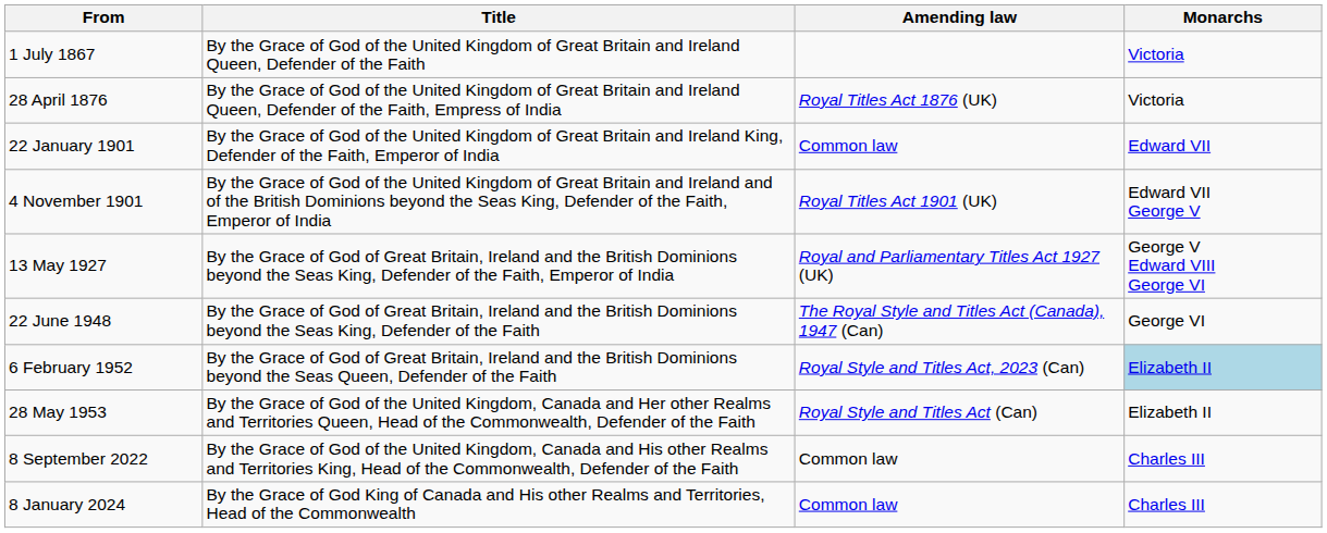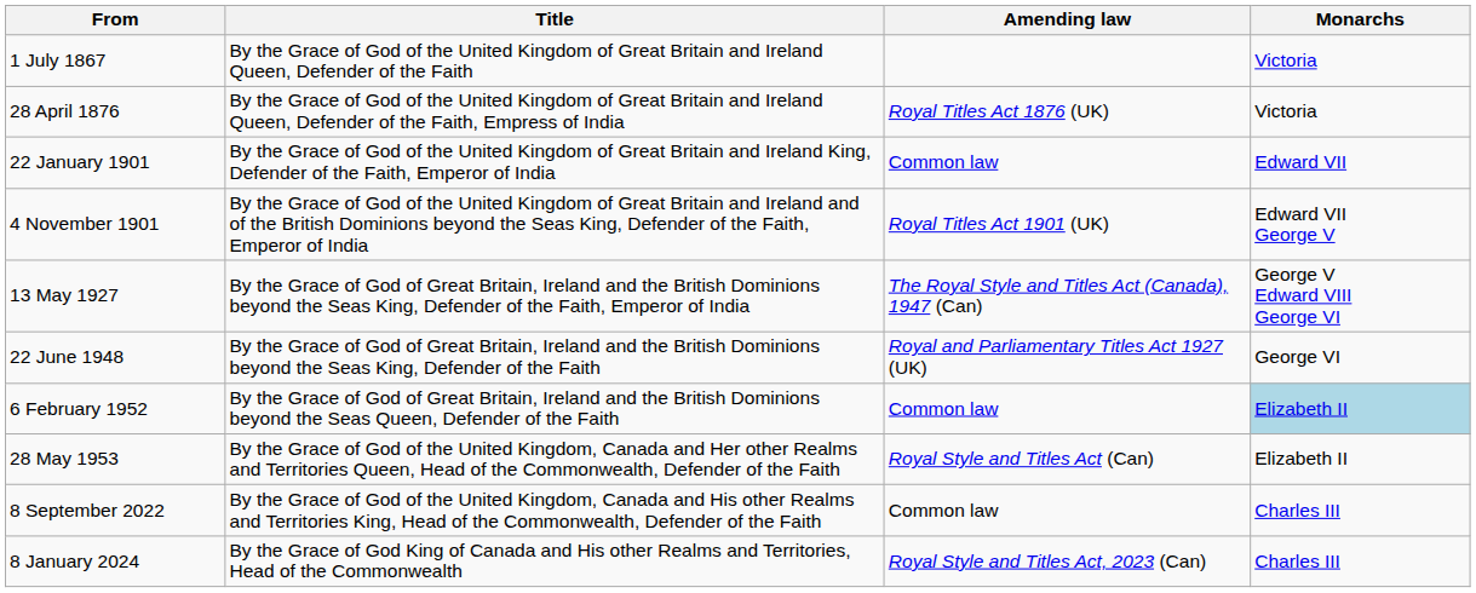 <table class="wikitable">
 <tr>
 <th width=15%>From</th>
 <th width=45%>Title</th>
 <th width=25%>Amending law</th>
 <th width=15%>Monarchs</th>
 </tr>
 <tr>
 <td>1 July 1867</td>
 <td>By the Grace of God of the United Kingdom of Great Britain and Ireland Queen, Defender of the Faith</td>
 <td></td>
 <td><a href='#'>Victoria</a></td>
 </tr>
 <tr>
 <td>28 April 1876</td>
 <td>By the Grace of God of the United Kingdom of Great Britain and Ireland Queen, Defender of the Faith, Empress of India</td>
 <td><em><a href='#'>Royal Titles Act 1876</a></em> (UK)</td>
 <td>Victoria</td>
 </tr>
 <tr>
 <td>22 January 1901</td>
 <td>By the Grace of God of the United Kingdom of Great Britain and Ireland King, Defender of the Faith, Emperor of India</td>
 <td><a href='#'>Common law</a></td>
 <td><a href='#'>Edward VII</a></td>
 </tr>
 <tr>
 <td>4 November 1901</td>
 <td>By the Grace of God of the United Kingdom of Great Britain and Ireland and of the British Dominions beyond the Seas King, Defender of the Faith, Emperor of India</td>
 <td><em><a href='#'>Royal Titles Act 1901</a></em> (UK)</td>
 <td>Edward VII<br><a href='#'>George V</a></td>
 </tr>
 <tr>
 <td>13 May 1927</td>
 <td>By the Grace of God of Great Britain, Ireland and the British Dominions beyond the Seas King, Defender of the Faith, Emperor of India</td>
-<td><em><a href='#'>Royal and Parliamentary Titles Act 1927</a></em> (UK)</td>
+<td><em><a href='#'>The Royal Style and Titles Act (Canada), 1947</a></em> (Can)</td>
 <td>George V<br><a href='#'>Edward VIII</a><br><a href='#'>George VI</a></td>
 </tr>
 <tr>
 <td>22 June 1948</td>
 <td>By the Grace of God of Great Britain, Ireland and the British Dominions beyond the Seas King, Defender of the Faith</td>
-<td><em><a href='#'>The Royal Style and Titles Act (Canada), 1947</a></em> (Can)</td>
+<td><em><a href='#'>Royal and Parliamentary Titles Act 1927</a></em> (UK)</td>
 <td>George VI</td>
 </tr>
 <tr>
 <td>6 February 1952</td>
 <td>By the Grace of God of Great Britain, Ireland and the British Dominions beyond the Seas Queen, Defender of the Faith</td>
-<td><em><a href='#'>Royal Style and Titles Act, 2023</a></em> (Can)</td>
+<td><a href='#'>Common law</a></td>
 <td style="background: lightblue;"><a href='#'>Elizabeth II</a></td>
 </tr>
 <tr>
 <td>28 May 1953</td>
 <td>By the Grace of God of the United Kingdom, Canada and Her other Realms and Territories Queen, Head of the Commonwealth, Defender of the Faith</td>
 <td><em><a href='#'>Royal Style and Titles Act</a></em> (Can)</td>
 <td>Elizabeth II</td>
 </tr>
 <tr>
 <td>8 September 2022</td>
 <td>By the Grace of God of the United Kingdom, Canada and His other Realms and Territories King, Head of the Commonwealth, Defender of the Faith</td>
 <td>Common law</td>
 <td><a href='#'>Charles III</a></td>
 </tr>
 <tr>
 <td>8 January 2024</td>
 <td>By the Grace of God King of Canada and His other Realms and Territories, Head of the Commonwealth</td>
-<td><a href='#'>Common law</a></td>
+<td><em><a href='#'>Royal Style and Titles Act, 2023</a></em> (Can)</td>
 <td><a href='#'>Charles III</a></td>
 </tr>
 </table>
